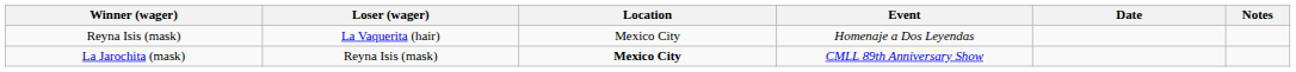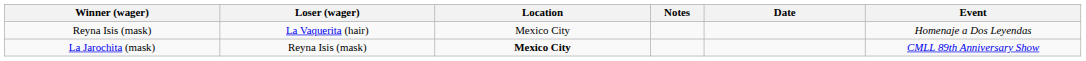 <table class="wikitable sortable" width=100%  style="text-align: center">
 <tr>
 <th width=20% scope="col">Winner (wager)</th>
 <th width=20% scope="col">Loser (wager)</th>
 <th width=20% scope="col">Location</th>
+<th class="unsortable" width=5% scope="col">Notes</th>
+<th width=15% scope="col">Date</th>
 <th width=20% scope="col">Event</th>
-<th width=15% scope="col">Date</th>
-<th class="unsortable" width=5% scope="col">Notes</th>
 </tr>
 <tr>
 <td>Reyna Isis (mask)</td>
 <td><a href='#'>La Vaquerita</a> (hair)</td>
 <td>Mexico City</td>
-<td><em>Homenaje a Dos Leyendas</em></td>
 <td></td>
 <td></td>
+<td><em>Homenaje a Dos Leyendas</em></td>
 </tr>
 <tr>
 <td><a href='#'>La Jarochita</a> (mask)</td>
 <td>Reyna Isis (mask)</td>
 <td><strong>Mexico City</strong></td>
-<td><em><a href='#'>CMLL 89th Anniversary Show</a></em></td>
 <td></td>
 <td></td>
+<td><em><a href='#'>CMLL 89th Anniversary Show</a></em></td>
 </tr>
 </table>
